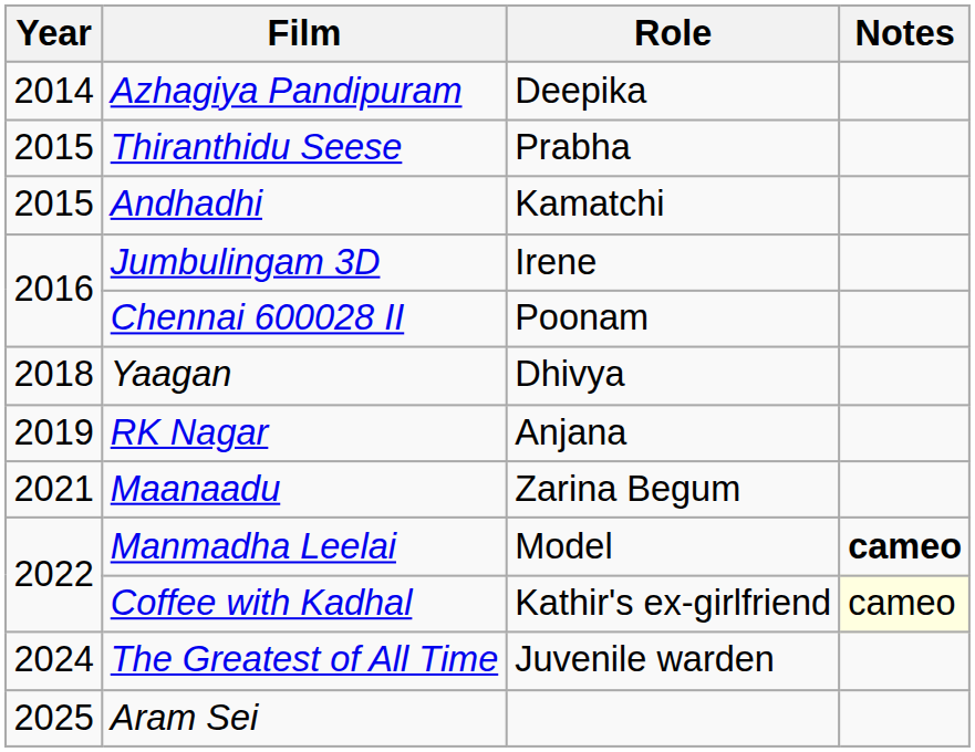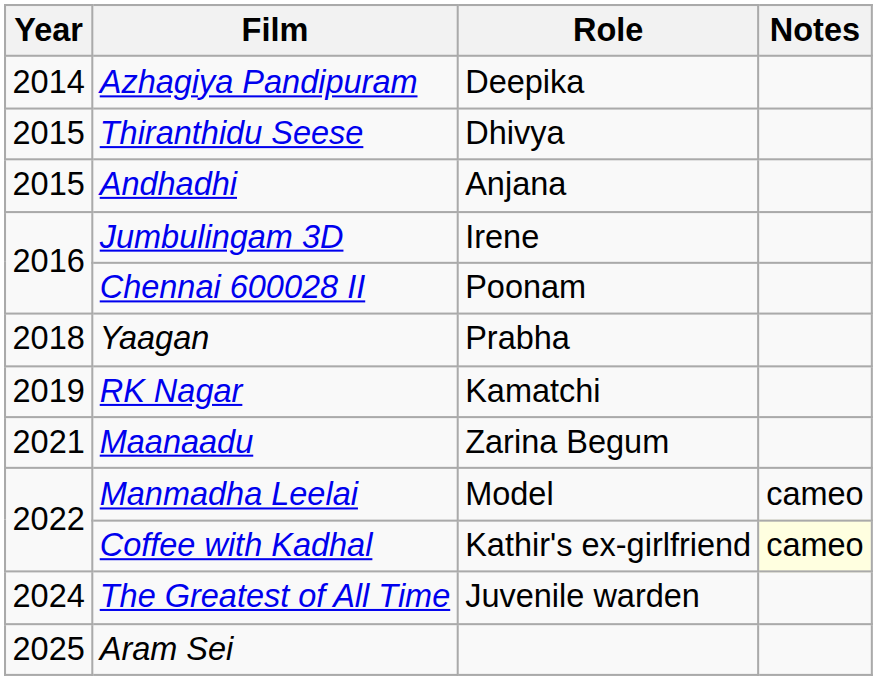 <table class="wikitable sortable">
 <tr>
 <th>Year</th>
 <th>Film</th>
 <th>Role</th>
 <th>Notes</th>
 </tr>
 <tr>
 <td>2014</td>
 <td><em><a href='#'>Azhagiya Pandipuram</a></em></td>
 <td>Deepika</td>
 <td></td>
 </tr>
 <tr>
 <td>2015</td>
 <td><em><a href='#'>Thiranthidu Seese</a></em></td>
-<td>Prabha</td>
+<td>Dhivya</td>
 <td></td>
 </tr>
 <tr>
 <td>2015</td>
 <td><em><a href='#'>Andhadhi</a></em></td>
-<td>Kamatchi</td>
+<td>Anjana</td>
 <td></td>
 </tr>
 <tr>
 <td rowspan="2">2016</td>
 <td><em><a href='#'>Jumbulingam 3D</a></em></td>
 <td>Irene</td>
 <td></td>
 </tr>
 <tr>
 <td><em><a href='#'>Chennai 600028 II</a></em></td>
 <td>Poonam</td>
 <td></td>
 </tr>
 <tr>
 <td>2018</td>
 <td><em>Yaagan</em></td>
-<td>Dhivya</td>
+<td>Prabha</td>
 <td></td>
 </tr>
 <tr>
 <td>2019</td>
 <td><em><a href='#'>RK Nagar</a></em></td>
-<td>Anjana</td>
+<td>Kamatchi</td>
 <td></td>
 </tr>
 <tr>
 <td>2021</td>
 <td><em><a href='#'>Maanaadu</a> </em></td>
 <td>Zarina Begum</td>
 <td></td>
 </tr>
 <tr>
 <td rowspan="2">2022</td>
 <td><em><a href='#'>Manmadha Leelai</a></em></td>
 <td>Model</td>
-<td><strong>cameo</strong></td>
+<td>cameo</td>
 </tr>
 <tr>
 <td><em><a href='#'>Coffee with Kadhal</a></em></td>
 <td>Kathir's ex-girlfriend</td>
 <td style="background: lightyellow;">cameo</td>
 </tr>
 <tr>
 <td>2024</td>
 <td><em><a href='#'>The Greatest of All Time</a></em></td>
 <td>Juvenile warden</td>
 <td></td>
 </tr>
 <tr>
 <td>2025</td>
 <td><em>Aram Sei</em></td>
 <td></td>
 <td></td>
 </tr>
 </table>
